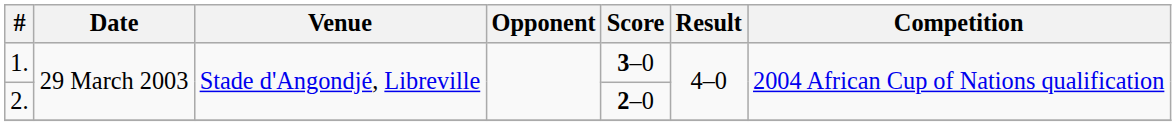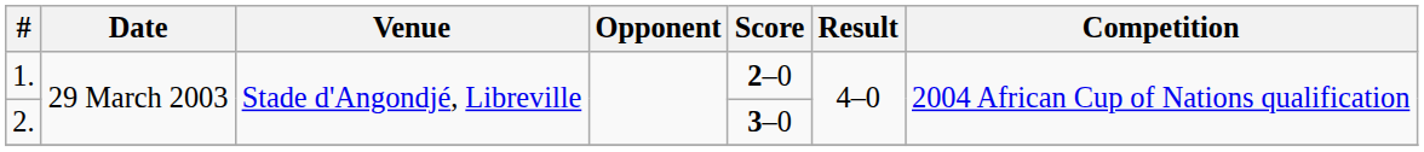 <table class="wikitable">
 <tr>
 <th>#</th>
 <th>Date</th>
 <th>Venue</th>
 <th>Opponent</th>
 <th>Score</th>
 <th>Result</th>
 <th>Competition</th>
 </tr>
 <tr>
 <td>1.</td>
 <td rowspan=2>29 March 2003</td>
 <td rowspan=2><a href='#'>Stade d'Angondjé</a>, <a href='#'>Libreville</a></td>
 <td rowspan=2></td>
-<td align=center><strong>3</strong>–0</td>
+<td align=center><strong>2</strong>–0</td>
 <td rowspan="2" style="text-align:center;">4–0</td>
 <td rowspan=2><a href='#'>2004 African Cup of Nations qualification</a></td>
 </tr>
 <tr>
 <td>2.</td>
-<td align=center><strong>2</strong>–0</td>
+<td align=center><strong>3</strong>–0</td>
 </tr>
 <tr>
 </tr>
 </table>
